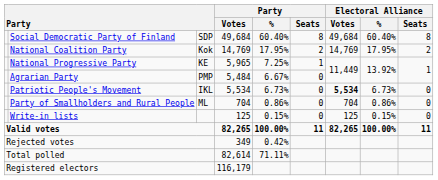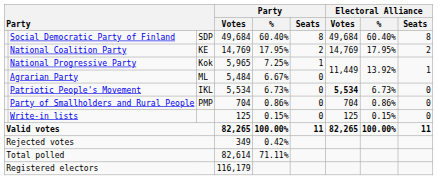 <table class="wikitable" border="1" style="text-align:right;">
 <tr>
 <th style="text-align:left;" valign=bottom rowspan=2 colspan=3>Party</th>
 <th colspan=3>Party</th>
 <th colspan=3>Electoral Alliance</th>
 </tr>
 <tr>
 <th align=center valign=bottom width="50">Votes</th>
 <th align=center valign=bottom width="50">%</th>
 <th align=center valign=bottom width="50">Seats</th>
 <th align=center valign=bottom width="50">Votes</th>
 <th align=center valign=bottom width="50">%</th>
 <th align=center valign=bottom width="50">Seats</th>
 </tr>
 <tr>
 <td></td>
 <td align=left style="white-space: nowrap;"><a href='#'>Social Democratic Party of Finland</a></td>
 <td align=left>SDP</td>
 <td>49,684</td>
 <td>60.40%</td>
 <td>8</td>
 <td>49,684</td>
 <td>60.40%</td>
 <td>8</td>
 </tr>
 <tr>
 <td></td>
 <td align=left><a href='#'>National Coalition Party</a></td>
-<td align=left>Kok</td>
+<td align=left>KE</td>
 <td>14,769</td>
 <td>17.95%</td>
 <td>2</td>
 <td>14,769</td>
 <td>17.95%</td>
 <td>2</td>
 </tr>
 <tr>
 <td></td>
 <td align=left><a href='#'>National Progressive Party</a></td>
-<td align=left>KE</td>
+<td align=left>Kok</td>
 <td>5,965</td>
 <td>7.25%</td>
 <td>1</td>
 <td rowspan=2>11,449</td>
 <td rowspan=2>13.92%</td>
 <td rowspan=2>1</td>
 </tr>
 <tr>
 <td></td>
 <td align=left><a href='#'>Agrarian Party</a></td>
-<td align=left>PMP</td>
+<td align=left>ML</td>
 <td>5,484</td>
 <td>6.67%</td>
 <td>0</td>
 </tr>
 <tr>
 <td></td>
 <td align=left><a href='#'>Patriotic People's Movement</a></td>
 <td align=left>IKL</td>
 <td>5,534</td>
 <td>6.73%</td>
 <td>0</td>
 <td><strong>5,534</strong></td>
 <td>6.73%</td>
 <td>0</td>
 </tr>
 <tr>
 <td></td>
 <td align=left><a href='#'>Party of Smallholders and Rural People</a></td>
-<td align=left>ML</td>
+<td align=left>PMP</td>
 <td>704</td>
 <td>0.86%</td>
 <td>0</td>
 <td>704</td>
 <td>0.86%</td>
 <td>0</td>
 </tr>
 <tr>
 <td></td>
 <td align=left><a href='#'>Write-in lists</a></td>
 <td align=left></td>
 <td>125</td>
 <td>0.15%</td>
 <td>0</td>
 <td>125</td>
 <td>0.15%</td>
 <td>0</td>
 </tr>
 <tr style="font-weight:bold">
 <td align=left colspan=3>Valid votes</td>
 <td>82,265</td>
 <td>100.00%</td>
 <td>11</td>
 <td>82,265</td>
 <td>100.00%</td>
 <td>11</td>
 </tr>
 <tr>
 <td align=left colspan=3>Rejected votes</td>
 <td>349</td>
 <td>0.42%</td>
 <td></td>
 <td></td>
 <td></td>
 <td></td>
 </tr>
 <tr>
 <td align=left colspan=3>Total polled</td>
 <td>82,614</td>
 <td>71.11%</td>
 <td></td>
 <td></td>
 <td></td>
 <td></td>
 </tr>
 <tr>
 <td align=left colspan=3>Registered electors</td>
 <td>116,179</td>
 <td></td>
 <td></td>
 <td></td>
 <td></td>
 <td></td>
 </tr>
 </table>
